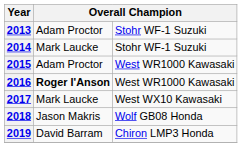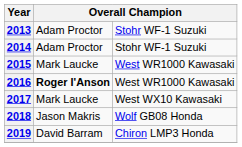 <table class="wikitable">
 <tr>
 <th>Year</th>
 <th colspan=2>Overall Champion</th>
 </tr>
 <tr>
 <th><a href='#'>2013</a></th>
 <td>Adam Proctor</td>
 <td><a href='#'>Stohr</a> WF-1 Suzuki</td>
 </tr>
 <tr>
 <th><a href='#'>2014</a></th>
-<td>Mark Laucke</td>
+<td>Adam Proctor</td>
 <td>Stohr WF-1 Suzuki</td>
 </tr>
 <tr>
 <th><a href='#'>2015</a></th>
-<td>Adam Proctor</td>
+<td>Mark Laucke</td>
 <td><a href='#'>West</a> WR1000 Kawasaki</td>
 </tr>
 <tr>
 <th><a href='#'>2016</a></th>
 <td><strong>Roger I'Anson</strong></td>
 <td>West WR1000 Kawasaki</td>
 </tr>
 <tr>
 <th><a href='#'>2017</a></th>
 <td>Mark Laucke</td>
 <td>West WX10 Kawasaki</td>
 </tr>
 <tr>
 <th><a href='#'>2018</a></th>
 <td>Jason Makris</td>
 <td><a href='#'>Wolf</a> GB08 Honda</td>
 </tr>
 <tr>
 <th><a href='#'>2019</a></th>
 <td>David Barram</td>
 <td><a href='#'>Chiron</a> LMP3 Honda</td>
 </tr>
 <tr>
 </tr>
 </table>
